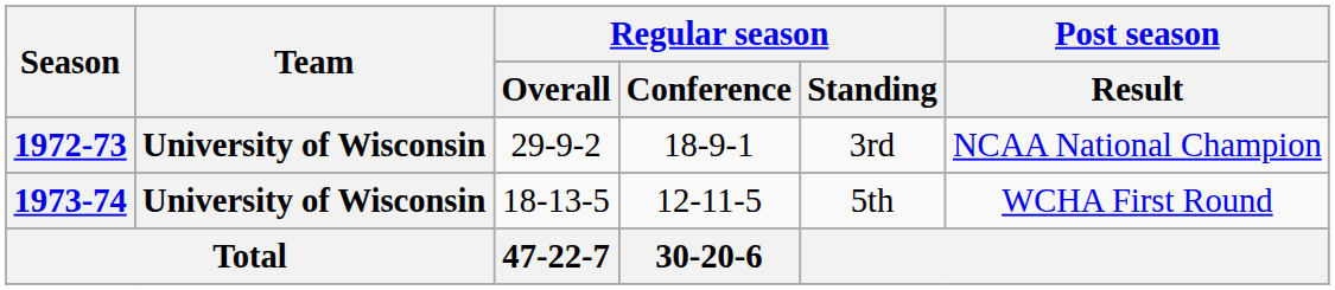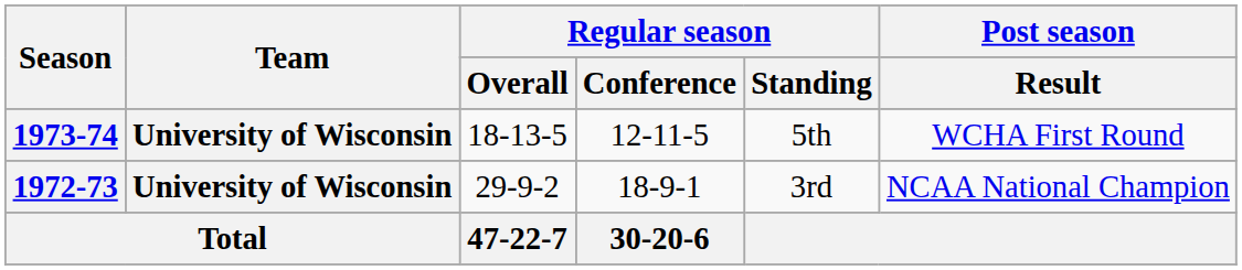 <table class="wikitable" style="font-size: 95%; text-align:center;">
 <tr>
 <th rowspan="2">Season</th>
 <th rowspan="2">Team</th>
 <th colspan="3"><a href='#'>Regular season</a></th>
 <th colspan="1"><a href='#'>Post season</a></th>
 </tr>
 <tr>
 <th>Overall</th>
 <th>Conference</th>
 <th>Standing</th>
 <th>Result</th>
 </tr>
 <tr>
+<th><a href='#'>1973-74</a></th>
+<th>University of Wisconsin</th>
+<td>18-13-5</td>
+<td>12-11-5</td>
+<td>5th</td>
+<td><a href='#'>WCHA First Round</a></td>
+</tr>
+<tr>
 <th><a href='#'>1972-73</a></th>
 <th>University of Wisconsin</th>
 <td>29-9-2</td>
 <td>18-9-1</td>
 <td>3rd</td>
 <td><a href='#'>NCAA National Champion</a></td>
 </tr>
 <tr>
-<th><a href='#'>1973-74</a></th>
-<th>University of Wisconsin</th>
-<td>18-13-5</td>
-<td>12-11-5</td>
-<td>5th</td>
-<td><a href='#'>WCHA First Round</a></td>
-</tr>
-<tr>
 <th colspan="2">Total</th>
 <th>47-22-7</th>
 <th>30-20-6</th>
 <th colspan="2"></th>
 </tr>
 </table>
